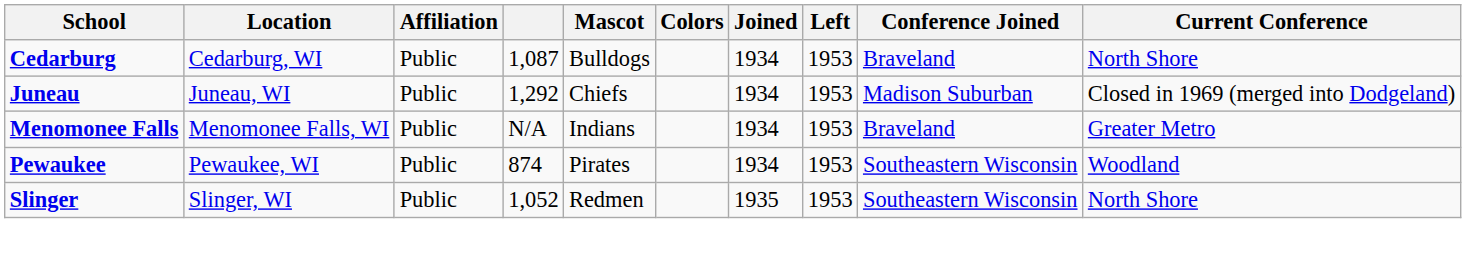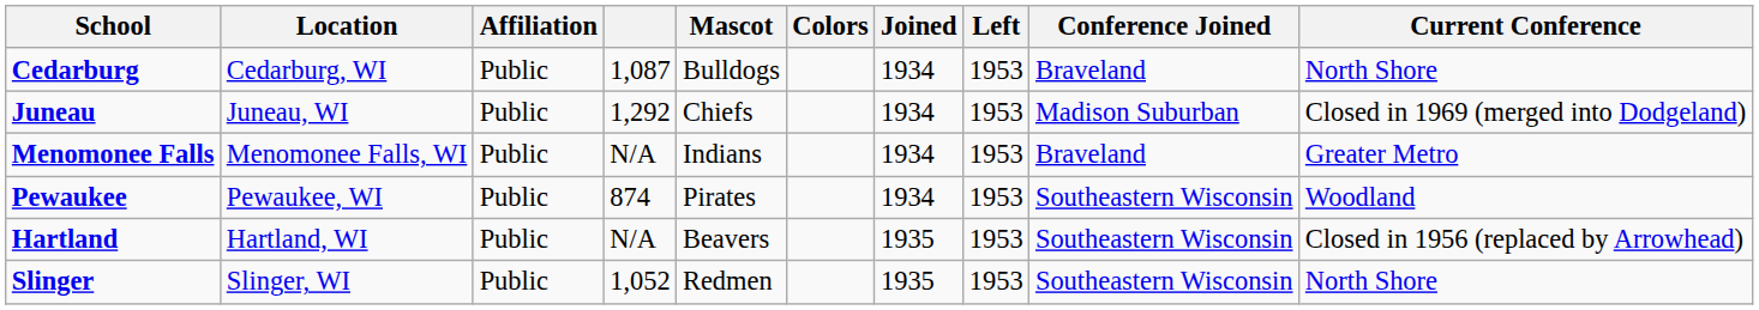 <table class="wikitable sortable">
 <tr>
 <th>School</th>
 <th>Location</th>
 <th>Affiliation</th>
 <th></th>
 <th>Mascot</th>
 <th>Colors</th>
 <th>Joined</th>
 <th>Left</th>
 <th>Conference Joined</th>
 <th>Current Conference</th>
 </tr>
 <tr>
 <td><a href='#'><strong>Cedarburg</strong></a></td>
 <td><a href='#'>Cedarburg, WI</a></td>
 <td>Public</td>
 <td>1,087</td>
 <td>Bulldogs</td>
 <td> </td>
 <td>1934</td>
 <td>1953</td>
 <td><a href='#'>Braveland</a></td>
 <td><a href='#'>North Shore</a></td>
 </tr>
 <tr>
 <td><a href='#'><strong>Juneau</strong></a></td>
 <td><a href='#'>Juneau, WI</a></td>
 <td>Public</td>
 <td>1,292</td>
 <td>Chiefs</td>
 <td> </td>
 <td>1934</td>
 <td>1953</td>
 <td><a href='#'>Madison Suburban</a></td>
 <td>Closed in 1969 (merged into <a href='#'>Dodgeland</a>)</td>
 </tr>
 <tr>
 <td><a href='#'><strong>Menomonee Falls</strong></a></td>
 <td><a href='#'>Menomonee Falls, WI</a></td>
 <td>Public</td>
 <td>N/A</td>
 <td>Indians</td>
 <td> </td>
 <td>1934</td>
 <td>1953</td>
 <td><a href='#'>Braveland</a></td>
 <td><a href='#'>Greater Metro</a></td>
 </tr>
 <tr>
 <td><a href='#'><strong>Pewaukee</strong></a></td>
 <td><a href='#'>Pewaukee, WI</a></td>
 <td>Public</td>
 <td>874</td>
 <td>Pirates</td>
 <td> </td>
 <td>1934</td>
 <td>1953</td>
 <td><a href='#'>Southeastern Wisconsin</a></td>
 <td><a href='#'>Woodland</a></td>
 </tr>
 <tr>
+<td><a href='#'><strong>Hartland</strong></a></td>
+<td><a href='#'>Hartland, WI</a></td>
+<td>Public</td>
+<td>N/A</td>
+<td>Beavers</td>
+<td> </td>
+<td>1935</td>
+<td>1953</td>
+<td><a href='#'>Southeastern Wisconsin</a></td>
+<td>Closed in 1956 (replaced by <a href='#'>Arrowhead</a>)</td>
+</tr>
+<tr>
 <td><a href='#'><strong>Slinger</strong></a></td>
 <td><a href='#'>Slinger, WI</a></td>
 <td>Public</td>
 <td>1,052</td>
 <td>Redmen</td>
 <td> </td>
 <td>1935</td>
 <td>1953</td>
 <td><a href='#'>Southeastern Wisconsin</a></td>
 <td><a href='#'>North Shore</a></td>
 </tr>
 </table>
